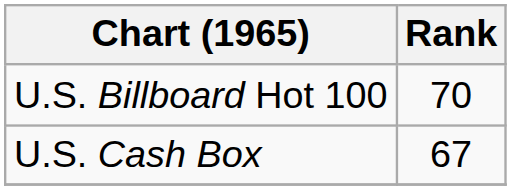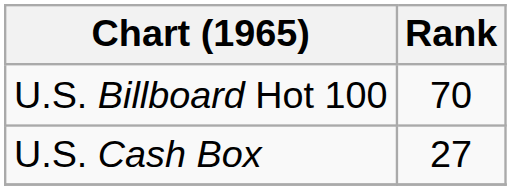 <table class="wikitable">
 <tr>
 <th>Chart (1965)</th>
 <th style="text-align:center;">Rank</th>
 </tr>
 <tr>
 <td>U.S. <em>Billboard</em> Hot 100</td>
 <td style="text-align:center;">70</td>
 </tr>
 <tr>
 <td>U.S. <em>Cash Box</em> </td>
-<td style="text-align:center;">67</td>
+<td style="text-align:center;">27</td>
 </tr>
 <tr>
 </tr>
 </table>
